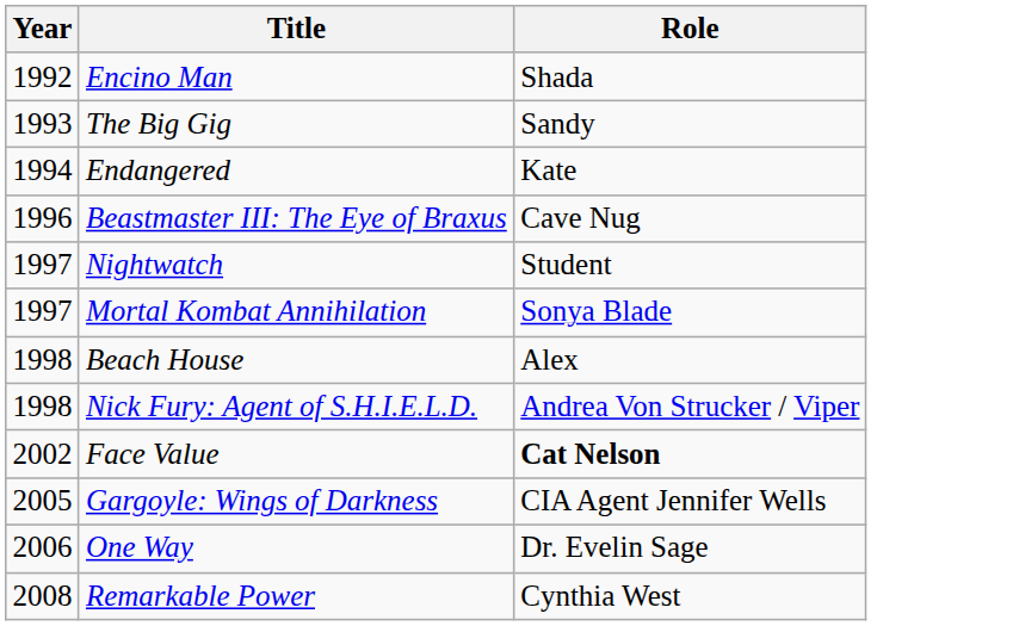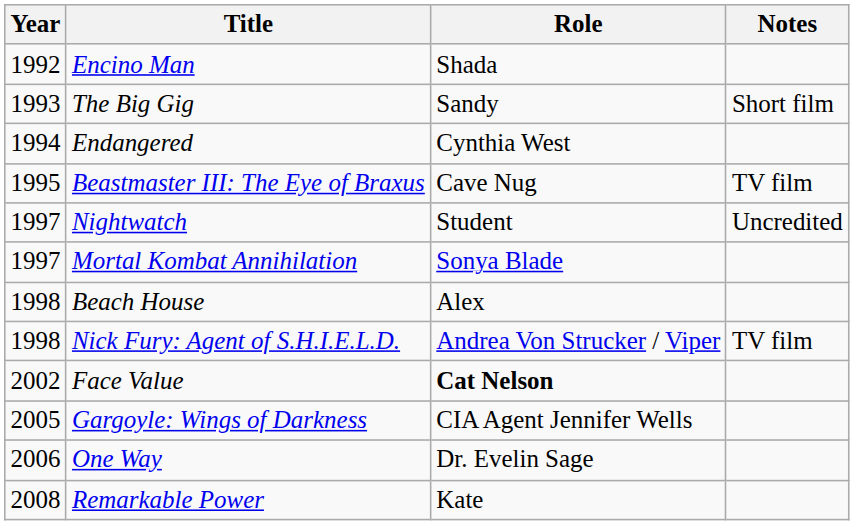 <table class="wikitable sortable">
 <tr>
 <th>Year</th>
 <th>Title</th>
 <th>Role</th>
+<th class="unsortable">Notes</th>
 </tr>
 <tr>
 <td>1992</td>
 <td><em><a href='#'>Encino Man</a></em></td>
 <td>Shada</td>
+<td></td>
 </tr>
 <tr>
 <td>1993</td>
 <td><em>The Big Gig</em></td>
 <td>Sandy</td>
+<td>Short film</td>
 </tr>
 <tr>
 <td>1994</td>
 <td><em>Endangered</em></td>
-<td>Kate</td>
+<td>Cynthia West</td>
+<td></td>
 </tr>
 <tr>
-<td>1996</td>
+<td>1995</td>
 <td><em><a href='#'>Beastmaster III: The Eye of Braxus</a></em></td>
 <td>Cave Nug</td>
+<td>TV film</td>
 </tr>
 <tr>
 <td>1997</td>
 <td><em><a href='#'>Nightwatch</a></em></td>
 <td>Student</td>
+<td>Uncredited</td>
 </tr>
 <tr>
 <td>1997</td>
 <td><em><a href='#'>Mortal Kombat Annihilation</a></em></td>
 <td><a href='#'>Sonya Blade</a></td>
+<td></td>
 </tr>
 <tr>
 <td>1998</td>
 <td><em>Beach House</em></td>
 <td>Alex</td>
+<td></td>
 </tr>
 <tr>
 <td>1998</td>
 <td><em><a href='#'>Nick Fury: Agent of S.H.I.E.L.D.</a></em></td>
 <td><a href='#'>Andrea Von Strucker</a> / <a href='#'>Viper</a></td>
+<td>TV film</td>
 </tr>
 <tr>
 <td>2002</td>
 <td><em>Face Value</em></td>
 <td><strong>Cat Nelson</strong></td>
+<td></td>
 </tr>
 <tr>
 <td>2005</td>
 <td><em><a href='#'>Gargoyle: Wings of Darkness</a></em></td>
 <td>CIA Agent Jennifer Wells</td>
+<td></td>
 </tr>
 <tr>
 <td>2006</td>
 <td><em><a href='#'>One Way</a></em></td>
 <td>Dr. Evelin Sage</td>
+<td></td>
 </tr>
 <tr>
 <td>2008</td>
 <td><em><a href='#'>Remarkable Power</a></em></td>
-<td>Cynthia West</td>
+<td>Kate</td>
+<td></td>
 </tr>
 </table>
